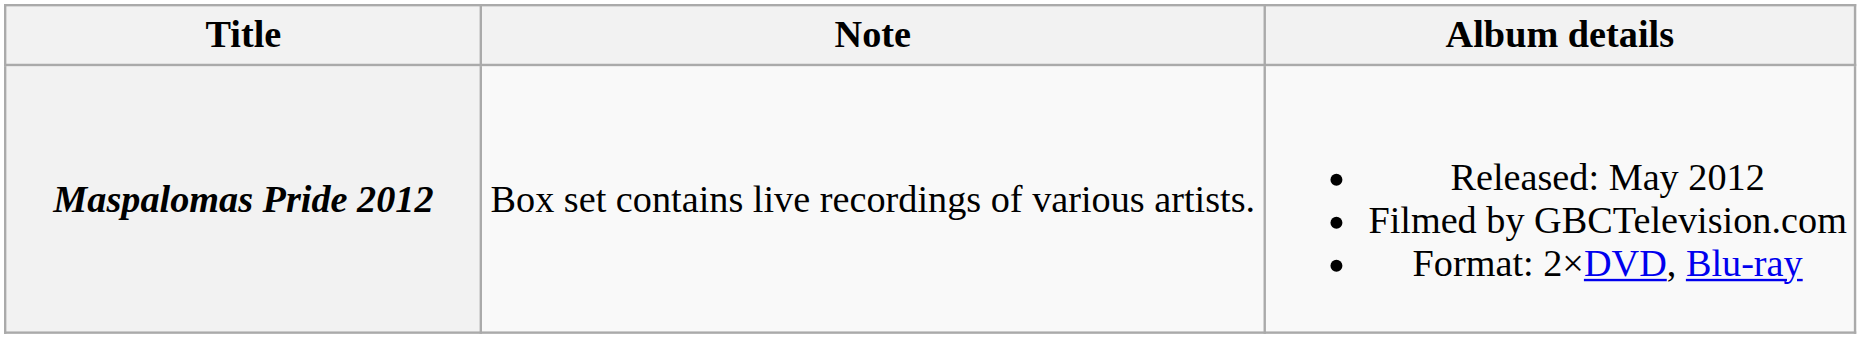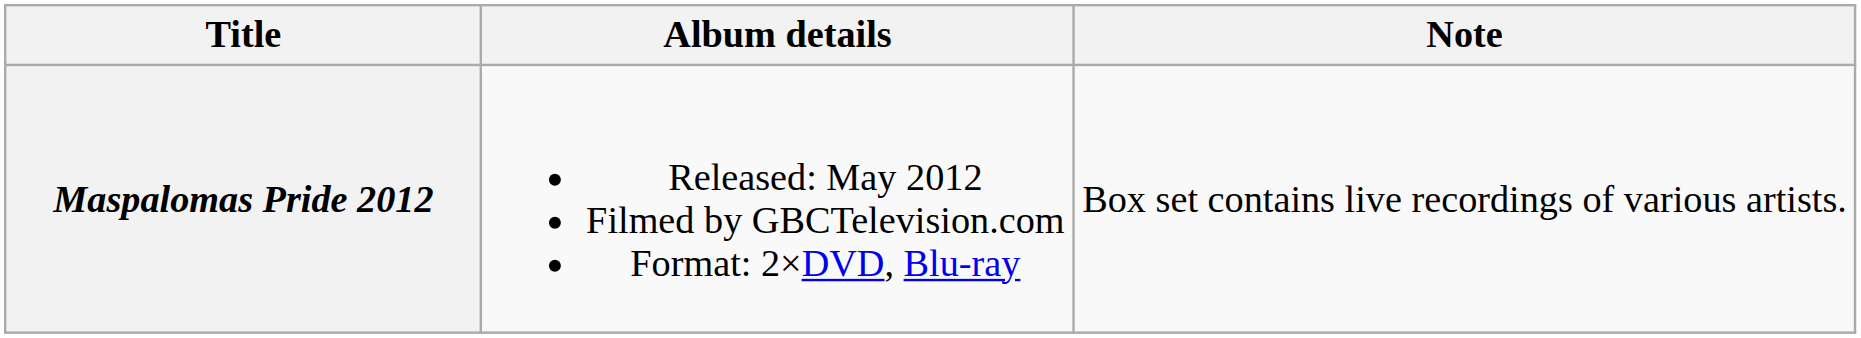 <table class="wikitable plainrowheaders" style="text-align:center;">
 <tr>
 <th scope="col" width="192">Title</th>
+<th scope="col">Album details</th>
 <th scope="col">Note</th>
-<th scope="col">Album details</th>
 </tr>
 <tr>
 <th scope="row"><em>Maspalomas Pride 2012</em></th>
+<td><br><ul><li>Released: May 2012</li><li>Filmed by GBCTelevision.com</li><li>Format: 2×<a href='#'>DVD</a>, <a href='#'>Blu-ray</a></li></ul></td>
 <td>Box set contains live recordings of various artists.</td>
-<td><br><ul><li>Released: May 2012</li><li>Filmed by GBCTelevision.com</li><li>Format: 2×<a href='#'>DVD</a>, <a href='#'>Blu-ray</a></li></ul></td>
 </tr>
 </table>
